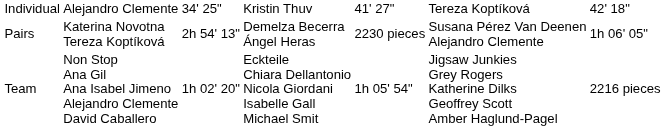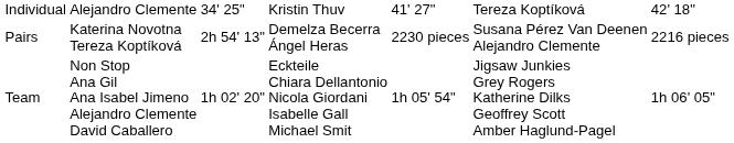 <table>
 <tr>
 <td>Individual </td>
 <td> Alejandro Clemente</td>
 <td>34' 25"</td>
 <td> Kristin Thuv</td>
 <td>41' 27"</td>
 <td> Tereza Koptíková</td>
 <td>42' 18"</td>
 </tr>
 <tr>
 <td>Pairs </td>
 <td> Katerina Novotna <br>  Tereza Koptíková</td>
 <td>2h 54' 13"</td>
 <td> Demelza Becerra <br>  Ángel Heras</td>
 <td>2230 pieces</td>
 <td> Susana Pérez Van Deenen <br>  Alejandro Clemente</td>
-<td>1h 06' 05"</td>
+<td>2216 pieces</td>
 </tr>
 <tr>
 <td>Team </td>
 <td> Non Stop <br> Ana Gil <br> Ana Isabel Jimeno <br> Alejandro Clemente <br> David Caballero</td>
 <td>1h 02' 20"</td>
 <td> Eckteile <br> Chiara Dellantonio <br> Nicola Giordani <br> Isabelle Gall <br> Michael Smit</td>
 <td>1h 05' 54"</td>
 <td> Jigsaw Junkies <br> Grey Rogers <br> Katherine Dilks <br> Geoffrey Scott <br> Amber Haglund-Pagel</td>
-<td>2216 pieces</td>
+<td>1h 06' 05"</td>
 </tr>
 </table>
